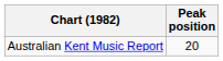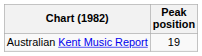 <table class="wikitable sortable">
 <tr>
 <th>Chart (1982)</th>
 <th>Peak<br>position</th>
 </tr>
 <tr>
 <td>Australian <a href='#'>Kent Music Report</a></td>
-<td style="text-align:center;">20</td>
+<td style="text-align:center;">19</td>
 </tr>
 </table>
